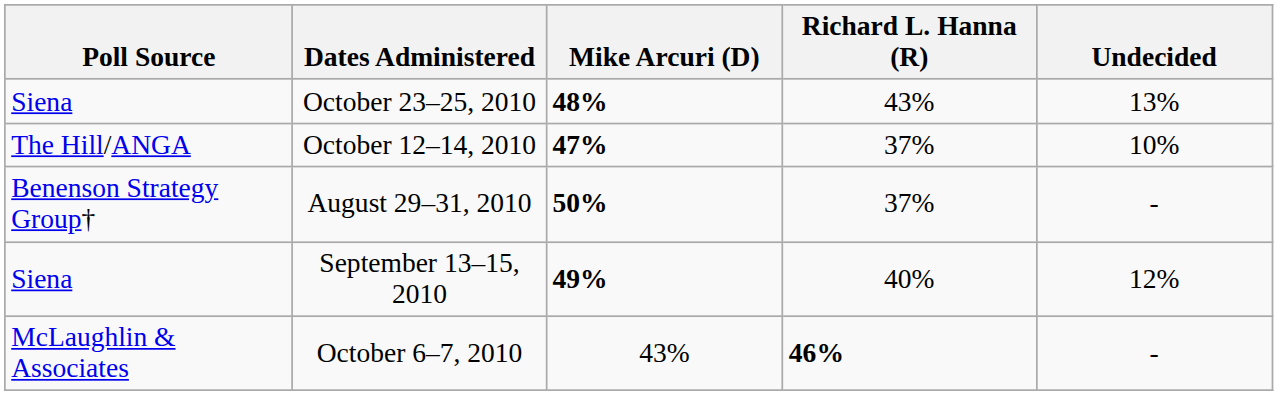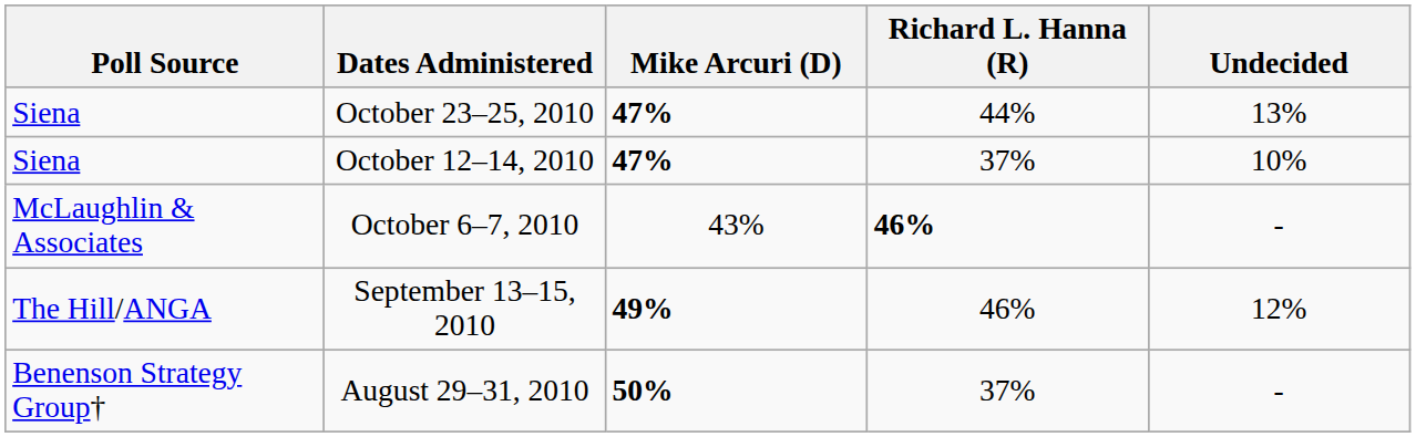 <table class="wikitable">
 <tr style="vertical-align:bottom;">
 <th style="width:160px;">Poll Source</th>
 <th style="width:140px;">Dates Administered</th>
 <th style="width:130px;">Mike Arcuri (D)</th>
 <th style="width:140px;">Richard L. Hanna (R)</th>
 <th style="width:130px;">Undecided</th>
 </tr>
 <tr>
 <td><a href='#'>Siena</a></td>
 <td style="text-align:center;">October 23–25, 2010</td>
-<td><strong>48%</strong></td>
-<td style="text-align:center;">43%</td>
+<td><strong>47%</strong></td>
+<td style="text-align:center;">44%</td>
 <td style="text-align:center;">13%</td>
 </tr>
 <tr>
-<td><a href='#'>The Hill</a>/<a href='#'>ANGA</a></td>
+<td><a href='#'>Siena</a></td>
 <td style="text-align:center;">October 12–14, 2010</td>
 <td><strong>47%</strong></td>
 <td style="text-align:center;">37%</td>
 <td style="text-align:center;">10%</td>
+</tr>
+<tr>
+<td><a href='#'>McLaughlin & Associates</a></td>
+<td style="text-align:center;">October 6–7, 2010</td>
+<td style="text-align:center;">43%</td>
+<td><strong>46%</strong></td>
+<td style="text-align:center;">-</td>
+</tr>
+<tr>
+<td><a href='#'>The Hill</a>/<a href='#'>ANGA</a></td>
+<td style="text-align:center;">September 13–15, 2010</td>
+<td><strong>49%</strong></td>
+<td style="text-align:center;">46%</td>
+<td style="text-align:center;">12%</td>
 </tr>
 <tr>
 <td><a href='#'>Benenson Strategy Group</a>†</td>
 <td style="text-align:center;">August 29–31, 2010</td>
 <td><strong>50%</strong></td>
 <td style="text-align:center;">37%</td>
 <td style="text-align:center;">-</td>
 </tr>
-<tr>
-<td><a href='#'>Siena</a></td>
-<td style="text-align:center;">September 13–15, 2010</td>
-<td><strong>49%</strong></td>
-<td style="text-align:center;">40%</td>
-<td style="text-align:center;">12%</td>
-</tr>
-<tr>
-<td><a href='#'>McLaughlin & Associates</a></td>
-<td style="text-align:center;">October 6–7, 2010</td>
-<td style="text-align:center;">43%</td>
-<td><strong>46%</strong></td>
-<td style="text-align:center;">-</td>
-</tr>
 </table>
